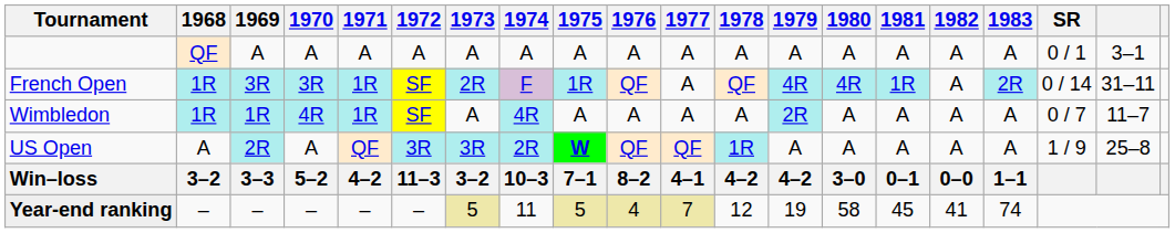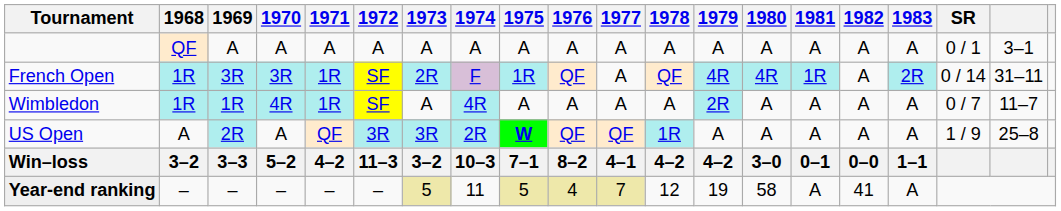 <table class=wikitable style=text-align:center>
 <tr>
 <th>Tournament</th>
 <th>1968</th>
 <th>1969</th>
 <th><a href='#'>1970</a></th>
 <th><a href='#'>1971</a></th>
 <th><a href='#'>1972</a></th>
 <th><a href='#'>1973</a></th>
 <th><a href='#'>1974</a></th>
 <th><a href='#'>1975</a></th>
 <th><a href='#'>1976</a></th>
 <th><a href='#'>1977</a></th>
 <th><a href='#'>1978</a></th>
 <th><a href='#'>1979</a></th>
 <th><a href='#'>1980</a></th>
 <th><a href='#'>1981</a></th>
 <th><a href='#'>1982</a></th>
 <th><a href='#'>1983</a></th>
 <th>SR</th>
 <th></th>
 <th></th>
 </tr>
 <tr>
 <td align=left></td>
 <td bgcolor=ffebcd><a href='#'>QF</a></td>
 <td>A</td>
 <td>A</td>
 <td>A</td>
 <td>A</td>
 <td>A</td>
 <td>A</td>
 <td>A</td>
 <td>A</td>
 <td>A</td>
 <td>A</td>
 <td>A</td>
 <td>A</td>
 <td>A</td>
 <td>A</td>
 <td>A</td>
 <td>0 / 1</td>
 <td>3–1</td>
 <td></td>
 </tr>
 <tr>
 <td align=left><a href='#'>French Open</a></td>
 <td bgcolor=afeeee><a href='#'>1R</a></td>
 <td bgcolor=afeeee><a href='#'>3R</a></td>
 <td bgcolor=afeeee><a href='#'>3R</a></td>
 <td bgcolor=afeeee><a href='#'>1R</a></td>
 <td bgcolor=yellow><a href='#'>SF</a></td>
 <td bgcolor=afeeee><a href='#'>2R</a></td>
 <td bgcolor=D8BFD8><a href='#'>F</a></td>
 <td bgcolor=afeeee><a href='#'>1R</a></td>
 <td bgcolor=ffebcd><a href='#'>QF</a></td>
 <td>A</td>
 <td bgcolor=ffebcd><a href='#'>QF</a></td>
 <td bgcolor=afeeee><a href='#'>4R</a></td>
 <td bgcolor=afeeee><a href='#'>4R</a></td>
 <td bgcolor=afeeee><a href='#'>1R</a></td>
 <td>A</td>
 <td bgcolor=afeeee><a href='#'>2R</a></td>
 <td>0 / 14</td>
 <td>31–11</td>
 <td></td>
 </tr>
 <tr>
 <td align=left><a href='#'>Wimbledon</a></td>
 <td bgcolor=afeeee><a href='#'>1R</a></td>
 <td bgcolor=afeeee><a href='#'>1R</a></td>
 <td bgcolor=afeeee><a href='#'>4R</a></td>
 <td bgcolor=afeeee><a href='#'>1R</a></td>
 <td bgcolor=yellow><a href='#'>SF</a></td>
 <td>A</td>
 <td bgcolor=afeeee><a href='#'>4R</a></td>
 <td>A</td>
 <td>A</td>
 <td>A</td>
 <td>A</td>
 <td bgcolor=afeeee><a href='#'>2R</a></td>
 <td>A</td>
 <td>A</td>
 <td>A</td>
 <td>A</td>
 <td>0 / 7</td>
 <td>11–7</td>
 <td></td>
 </tr>
 <tr>
 <td align=left><a href='#'>US Open</a></td>
 <td>A</td>
 <td bgcolor=afeeee><a href='#'>2R</a></td>
 <td>A</td>
 <td bgcolor=ffebcd><a href='#'>QF</a></td>
 <td bgcolor=afeeee><a href='#'>3R</a></td>
 <td bgcolor=afeeee><a href='#'>3R</a></td>
 <td bgcolor=afeeee><a href='#'>2R</a></td>
 <td bgcolor=lime><a href='#'><strong>W</strong></a></td>
 <td bgcolor=ffebcd><a href='#'>QF</a></td>
 <td bgcolor=ffebcd><a href='#'>QF</a></td>
 <td bgcolor=afeeee><a href='#'>1R</a></td>
 <td>A</td>
 <td>A</td>
 <td>A</td>
 <td>A</td>
 <td>A</td>
 <td>1 / 9</td>
 <td>25–8</td>
 <td></td>
 </tr>
 <tr>
 <th style=text-align:left>Win–loss</th>
 <th>3–2</th>
 <th>3–3</th>
 <th>5–2</th>
 <th>4–2</th>
 <th>11–3</th>
 <th>3–2</th>
 <th>10–3</th>
 <th>7–1</th>
 <th>8–2</th>
 <th>4–1</th>
 <th>4–2</th>
 <th>4–2</th>
 <th>3–0</th>
 <th>0–1</th>
 <th>0–0</th>
 <th>1–1</th>
 <th></th>
 <th></th>
 <th></th>
 </tr>
 <tr>
 <td bgcolor=#EFEFEF align=left><strong>Year-end ranking</strong></td>
 <td>–</td>
 <td>–</td>
 <td>–</td>
 <td>–</td>
 <td>–</td>
 <td bgcolor=#EEE8AA>5</td>
 <td>11</td>
 <td bgcolor=#EEE8AA>5</td>
 <td bgcolor=#EEE8AA>4</td>
 <td bgcolor=#EEE8AA>7</td>
 <td>12</td>
 <td>19</td>
 <td>58</td>
-<td>45</td>
+<td>A</td>
 <td>41</td>
-<td>74</td>
+<td>A</td>
 <td colspan=3></td>
 </tr>
 </table>
